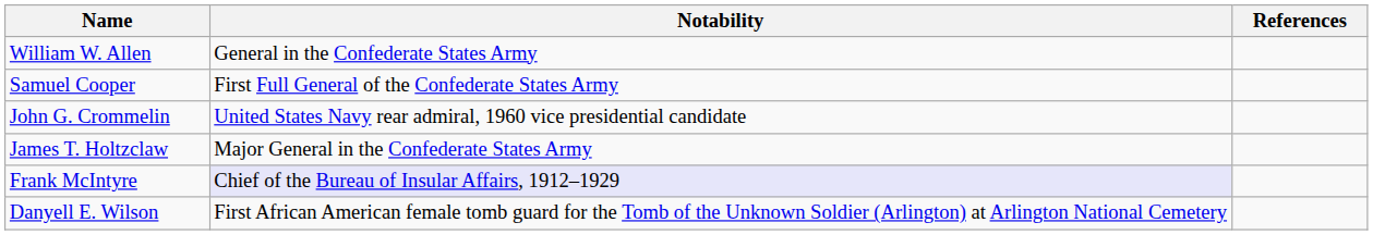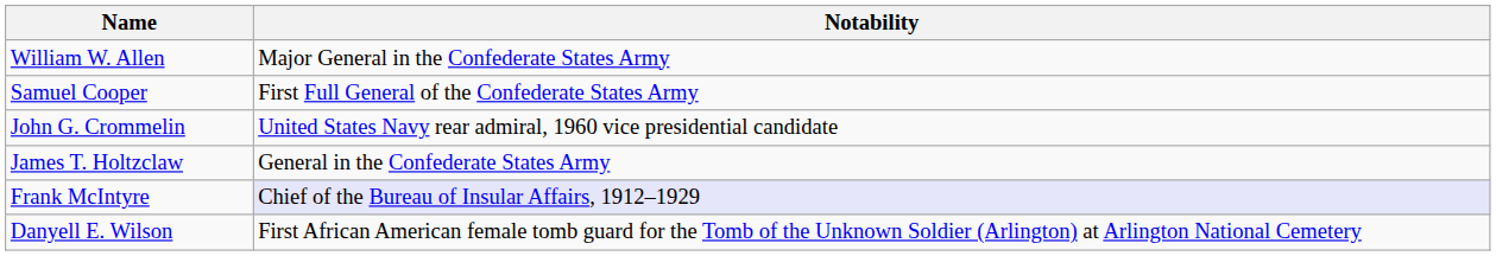 <table class="wikitable sortable">
 <tr>
 <th width="15%">Name</th>
 <th width="75%">Notability</th>
-<th width="10%" class="unsortable">References</th>
 </tr>
 <tr>
 <td><a href='#'>William W. Allen</a></td>
-<td>General in the <a href='#'>Confederate States Army</a></td>
-<td></td>
+<td>Major General in the <a href='#'>Confederate States Army</a></td>
 </tr>
 <tr>
 <td><a href='#'>Samuel Cooper</a></td>
 <td>First <a href='#'>Full General</a> of the <a href='#'>Confederate States Army</a></td>
-<td></td>
 </tr>
 <tr>
 <td><a href='#'>John G. Crommelin</a></td>
 <td><a href='#'>United States Navy</a> rear admiral, 1960 vice presidential candidate</td>
-<td></td>
 </tr>
 <tr>
 <td><a href='#'>James T. Holtzclaw</a></td>
-<td>Major General in the <a href='#'>Confederate States Army</a></td>
-<td></td>
+<td>General in the <a href='#'>Confederate States Army</a></td>
 </tr>
 <tr>
 <td><a href='#'>Frank McIntyre</a></td>
 <td style="background: lavender;">Chief of the <a href='#'>Bureau of Insular Affairs</a>, 1912–1929</td>
-<td></td>
 </tr>
 <tr>
 <td><a href='#'>Danyell E. Wilson</a></td>
 <td>First African American female tomb guard for the <a href='#'>Tomb of the Unknown Soldier (Arlington)</a> at <a href='#'>Arlington National Cemetery</a></td>
-<td></td>
 </tr>
 </table>
